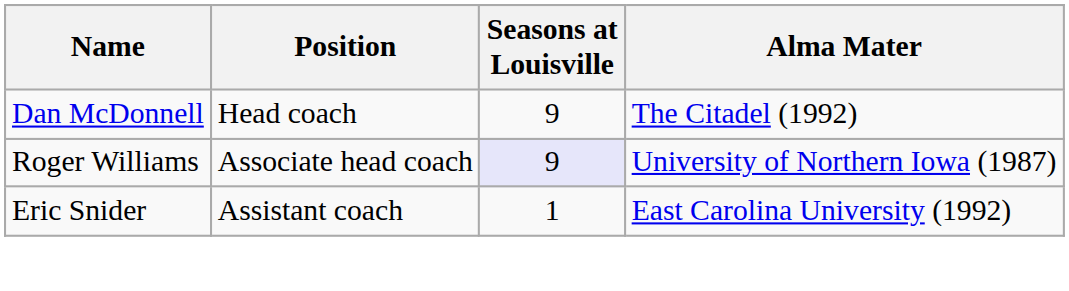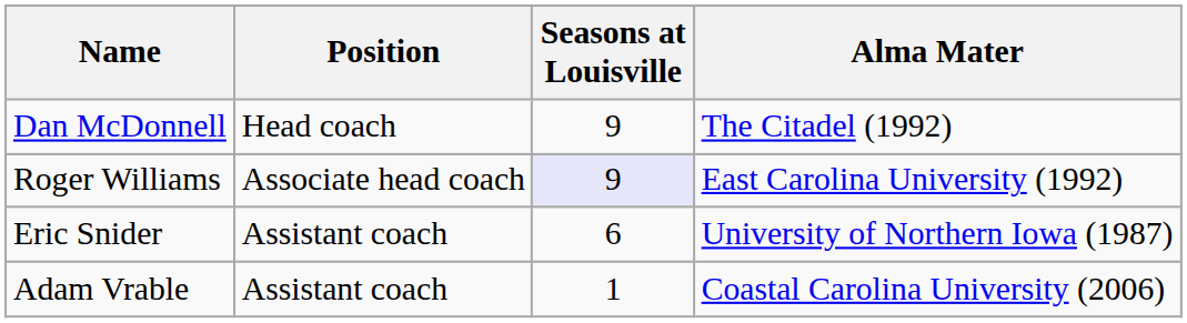 <table class="wikitable" border="1" style="font-size:90%;">
 <tr>
 <th>Name</th>
 <th>Position</th>
 <th>Seasons at<br>Louisville</th>
 <th>Alma Mater</th>
 </tr>
 <tr>
 <td><a href='#'>Dan McDonnell</a></td>
 <td>Head coach</td>
 <td align=center>9</td>
 <td><a href='#'>The Citadel</a> (1992)</td>
 </tr>
 <tr>
 <td>Roger Williams</td>
 <td>Associate head coach</td>
 <td align=center style="background: lavender;">9</td>
-<td><a href='#'>University of Northern Iowa</a> (1987)</td>
+<td><a href='#'>East Carolina University</a> (1992)</td>
 </tr>
 <tr>
 <td>Eric Snider</td>
 <td>Assistant coach</td>
-<td align=center>1</td>
-<td><a href='#'>East Carolina University</a> (1992)</td>
+<td align=center>6</td>
+<td><a href='#'>University of Northern Iowa</a> (1987)</td>
+</tr>
+<tr>
+<td>Adam Vrable</td>
+<td>Assistant coach</td>
+<td align=Center>1</td>
+<td><a href='#'>Coastal Carolina University</a> (2006)</td>
 </tr>
 </table>
